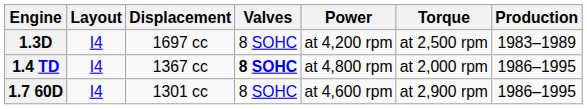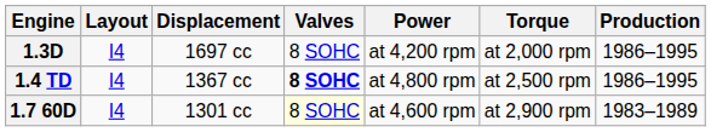 <table class="wikitable" style="text-align:center; font-size:90%;">
 <tr style="text-align:center; background:#dcdcdc; vertical-align:middle;">
 <th>Engine</th>
 <th>Layout</th>
 <th>Displacement</th>
 <th>Valves</th>
 <th>Power</th>
 <th>Torque</th>
 <th>Production</th>
 </tr>
 <tr>
 <th>1.3D</th>
 <td><a href='#'>I4</a></td>
 <td>1697 cc</td>
 <td>8 <a href='#'>SOHC</a></td>
 <td> at 4,200 rpm</td>
-<td> at 2,500 rpm</td>
-<td>1983–1989</td>
+<td> at 2,000 rpm</td>
+<td>1986–1995</td>
 </tr>
 <tr>
 <th>1.4 <a href='#'>TD</a></th>
 <td><a href='#'>I4</a></td>
 <td>1367 cc</td>
 <td><strong>8 <a href='#'>SOHC</a></strong></td>
 <td> at 4,800 rpm</td>
-<td> at 2,000 rpm</td>
+<td> at 2,500 rpm</td>
 <td>1986–1995</td>
 </tr>
 <tr>
 <th>1.7 60D</th>
 <td><a href='#'>I4</a></td>
 <td>1301 cc</td>
-<td>8 <a href='#'>SOHC</a></td>
+<td style="background: lightyellow;">8 <a href='#'>SOHC</a></td>
 <td> at 4,600 rpm</td>
 <td> at 2,900 rpm</td>
-<td>1986–1995</td>
+<td>1983–1989</td>
 </tr>
 </table>
